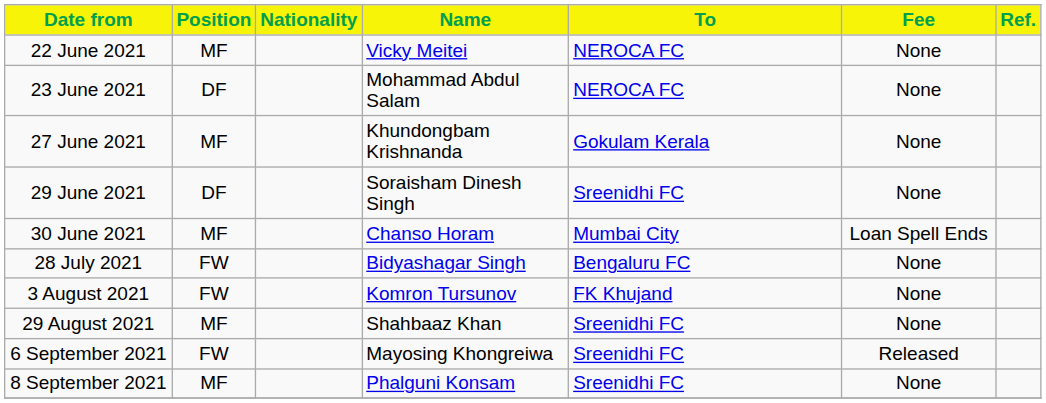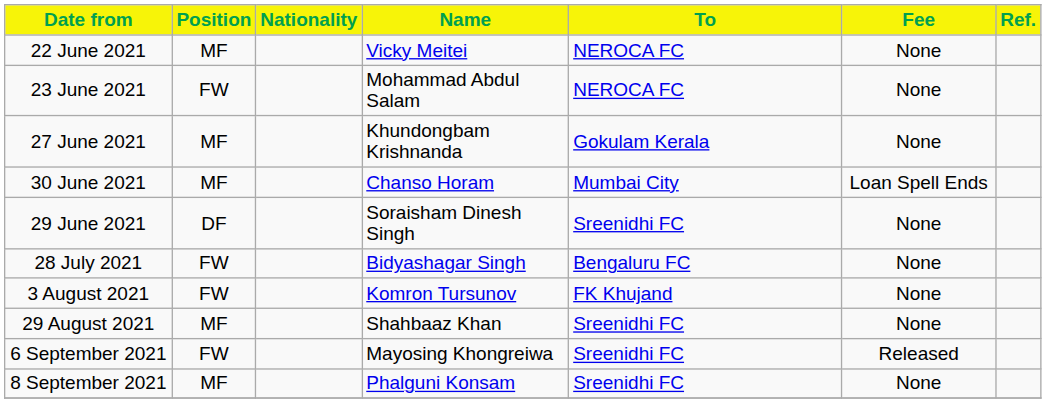 <table class="wikitable"  style="text-align:center; font-size:90%; ">
 <tr>
 <th style="background:#F7F408; color:#00A050; width:120px;">Date from</th>
 <th style="background:#F7F408; color:#00A050; width:50px;">Position</th>
 <th style="background:#F7F408; color:#00A050; width:50px;">Nationality</th>
 <th style="background:#F7F408; color:#00A050; width:150px;">Name</th>
 <th style="background:#F7F408; color:#00A050; width:200px;">To</th>
 <th style="background:#F7F408; color:#00A050; width:110px;">Fee</th>
 <th style="background:#F7F408; color:#00A050; width:25px;">Ref.</th>
 </tr>
 <tr>
 <td>22 June 2021</td>
 <td style="text-align:center;">MF</td>
 <td style="text-align:center;"></td>
 <td style="text-align:left;"><a href='#'>Vicky Meitei</a></td>
 <td style="text-align:left;"><a href='#'>NEROCA FC</a></td>
 <td>None</td>
 <td></td>
 </tr>
 <tr>
 <td>23 June 2021</td>
-<td style="text-align:center;">DF</td>
+<td style="text-align:center;">FW</td>
 <td style="text-align:center;"></td>
 <td style="text-align:left;">Mohammad Abdul Salam</td>
 <td style="text-align:left;"><a href='#'>NEROCA FC</a></td>
 <td>None</td>
 <td></td>
 </tr>
 <tr>
 <td>27 June 2021</td>
 <td style="text-align:center;">MF</td>
 <td style="text-align:center;"></td>
 <td style="text-align:left;">Khundongbam Krishnanda</td>
 <td style="text-align:left;"><a href='#'>Gokulam Kerala</a></td>
 <td>None</td>
 <td></td>
 </tr>
 <tr>
+<td>30 June 2021</td>
+<td style="text-align:center;">MF</td>
+<td style="text-align:center;"></td>
+<td style="text-align:left;"><a href='#'>Chanso Horam</a></td>
+<td style="text-align:left;"><a href='#'>Mumbai City</a></td>
+<td>Loan Spell Ends</td>
+<td></td>
+</tr>
+<tr>
 <td>29 June 2021</td>
 <td style="text-align:center;">DF</td>
 <td style="text-align:center;"></td>
 <td style="text-align:left;">Soraisham Dinesh Singh</td>
 <td style="text-align:left;"><a href='#'>Sreenidhi FC</a></td>
 <td>None</td>
-<td></td>
-</tr>
-<tr>
-<td>30 June 2021</td>
-<td style="text-align:center;">MF</td>
-<td style="text-align:center;"></td>
-<td style="text-align:left;"><a href='#'>Chanso Horam</a></td>
-<td style="text-align:left;"><a href='#'>Mumbai City</a></td>
-<td>Loan Spell Ends</td>
 <td></td>
 </tr>
 <tr>
 <td>28 July 2021</td>
 <td style="text-align:center;">FW</td>
 <td style="text-align:center;"></td>
 <td style="text-align:left;"><a href='#'>Bidyashagar Singh</a></td>
 <td style="text-align:left;"><a href='#'>Bengaluru FC</a></td>
 <td>None</td>
 <td></td>
 </tr>
 <tr>
 <td>3 August 2021</td>
 <td style="text-align:center;">FW</td>
 <td style="text-align:center;"></td>
 <td style="text-align:left;"><a href='#'>Komron Tursunov</a></td>
 <td style="text-align:left;"> <a href='#'>FK Khujand</a></td>
 <td>None</td>
 <td></td>
 </tr>
 <tr>
 <td>29 August 2021</td>
 <td style="text-align:center;">MF</td>
 <td style="text-align:center;"></td>
 <td style="text-align:left;">Shahbaaz Khan</td>
 <td style="text-align:left;"><a href='#'>Sreenidhi FC</a></td>
 <td>None</td>
 <td></td>
 </tr>
 <tr>
 <td>6 September 2021</td>
 <td style="text-align:center;">FW</td>
 <td style="text-align:center;"></td>
 <td style="text-align:left;">Mayosing Khongreiwa</td>
 <td style="text-align:left;"><a href='#'>Sreenidhi FC</a></td>
 <td>Released</td>
 <td></td>
 </tr>
 <tr>
 <td>8 September 2021</td>
 <td style="text-align:center;">MF</td>
 <td style="text-align:center;"></td>
 <td style="text-align:left;"><a href='#'>Phalguni Konsam</a></td>
 <td style="text-align:left;"><a href='#'>Sreenidhi FC</a></td>
 <td>None</td>
 <td></td>
 </tr>
 <tr>
 </tr>
 </table>
